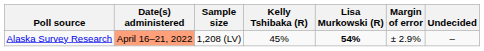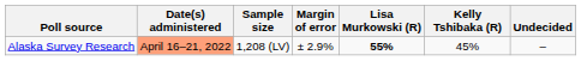 <table class="wikitable" style="font-size:90%;text-align:center;">
 <tr valign=bottom>
 <th>Poll source</th>
 <th>Date(s)<br>administered</th>
 <th>Sample<br>size</th>
+<th>Margin<br>of error</th>
+<th style="width:100px;">Lisa<br>Murkowski (R)</th>
 <th style="width:100px;">Kelly<br>Tshibaka (R)</th>
-<th style="width:100px;">Lisa<br>Murkowski (R)</th>
-<th>Margin<br>of error</th>
 <th>Undecided</th>
 </tr>
 <tr>
 <td style="text-align:left;"><a href='#'>Alaska Survey Research</a></td>
 <td style="background: lightsalmon;">April 16–21, 2022</td>
 <td>1,208 (LV)</td>
+<td>± 2.9%</td>
+<td><strong>55%</strong></td>
 <td>45%</td>
-<td><strong>54%</strong></td>
-<td>± 2.9%</td>
 <td>–</td>
 </tr>
 </table>
